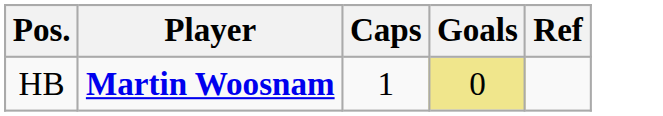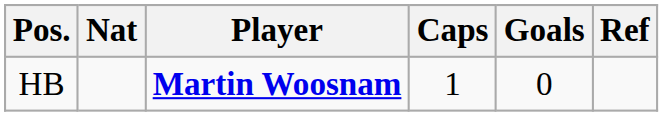 <table class="wikitable" style="text-align:center; border:1px #aaa solid;">
 <tr>
 <th>Pos.</th>
+<th>Nat</th>
 <th>Player</th>
 <th>Caps</th>
 <th>Goals</th>
 <th>Ref</th>
 </tr>
 <tr>
 <td>HB</td>
+<td></td>
 <td style="text-align:left;"><strong><a href='#'>Martin Woosnam</a></strong></td>
 <td>1</td>
-<td style="background: khaki;">0</td>
+<td>0</td>
 <td></td>
 </tr>
 </table>
